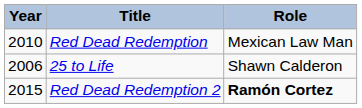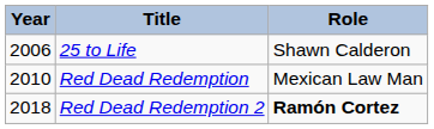 <table class="wikitable">
 <tr>
 <th style="background:#B0C4DE;">Year</th>
 <th style="background:#B0C4DE;">Title</th>
 <th style="background:#B0C4DE;">Role</th>
 </tr>
 <tr>
+<td>2006</td>
+<td><em><a href='#'>25 to Life</a></em></td>
+<td>Shawn Calderon</td>
+</tr>
+<tr>
 <td>2010</td>
 <td><em><a href='#'>Red Dead Redemption</a></em></td>
 <td>Mexican Law Man</td>
 </tr>
 <tr>
-<td>2006</td>
-<td><em><a href='#'>25 to Life</a></em></td>
-<td>Shawn Calderon</td>
-</tr>
-<tr>
-<td>2015</td>
+<td>2018</td>
 <td><em><a href='#'>Red Dead Redemption 2</a></em></td>
 <td><strong>Ramón Cortez</strong></td>
 </tr>
 </table>
